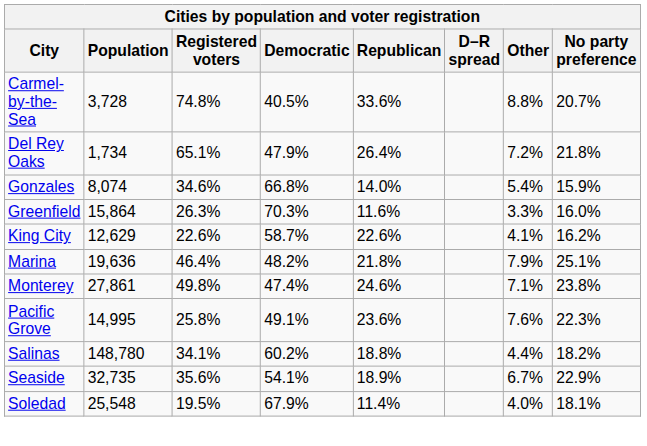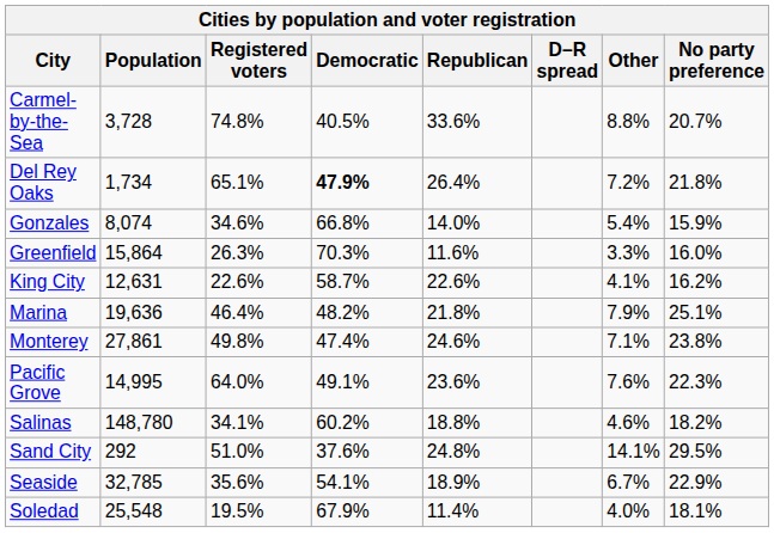 <table class="wikitable collapsible collapsed sortable" style="width: 100%;">
 <tr>
 <th colspan=8>Cities by population and voter registration</th>
 </tr>
 <tr>
 <th>City</th>
 <th data-sort-type="number">Population</th>
 <th data-sort-type="number">Registered voters<br></th>
 <th data-sort-type="number">Democratic</th>
 <th data-sort-type="number">Republican</th>
 <th data-sort-type="number">D–R spread</th>
 <th data-sort-type="number">Other</th>
 <th data-sort-type="number">No party preference</th>
 </tr>
 <tr>
 <td><a href='#'>Carmel-by-the-Sea</a></td>
 <td>3,728</td>
 <td>74.8%</td>
 <td>40.5%</td>
 <td>33.6%</td>
 <td></td>
 <td>8.8%</td>
 <td>20.7%</td>
 </tr>
 <tr>
 <td><a href='#'>Del Rey Oaks</a></td>
 <td>1,734</td>
 <td>65.1%</td>
-<td>47.9%</td>
+<td><strong>47.9%</strong></td>
 <td>26.4%</td>
 <td></td>
 <td>7.2%</td>
 <td>21.8%</td>
 </tr>
 <tr>
 <td><a href='#'>Gonzales</a></td>
 <td>8,074</td>
 <td>34.6%</td>
 <td>66.8%</td>
 <td>14.0%</td>
 <td></td>
 <td>5.4%</td>
 <td>15.9%</td>
 </tr>
 <tr>
 <td><a href='#'>Greenfield</a></td>
 <td>15,864</td>
 <td>26.3%</td>
 <td>70.3%</td>
 <td>11.6%</td>
 <td></td>
 <td>3.3%</td>
 <td>16.0%</td>
 </tr>
 <tr>
 <td><a href='#'>King City</a></td>
-<td>12,629</td>
+<td>12,631</td>
 <td>22.6%</td>
 <td>58.7%</td>
 <td>22.6%</td>
 <td></td>
 <td>4.1%</td>
 <td>16.2%</td>
 </tr>
 <tr>
 <td><a href='#'>Marina</a></td>
 <td>19,636</td>
 <td>46.4%</td>
 <td>48.2%</td>
 <td>21.8%</td>
 <td></td>
 <td>7.9%</td>
 <td>25.1%</td>
 </tr>
 <tr>
 <td><a href='#'>Monterey</a></td>
 <td>27,861</td>
 <td>49.8%</td>
 <td>47.4%</td>
 <td>24.6%</td>
 <td></td>
 <td>7.1%</td>
 <td>23.8%</td>
 </tr>
 <tr>
 <td><a href='#'>Pacific Grove</a></td>
 <td>14,995</td>
-<td>25.8%</td>
+<td>64.0%</td>
 <td>49.1%</td>
 <td>23.6%</td>
 <td></td>
 <td>7.6%</td>
 <td>22.3%</td>
 </tr>
 <tr>
 <td><a href='#'>Salinas</a></td>
 <td>148,780</td>
 <td>34.1%</td>
 <td>60.2%</td>
 <td>18.8%</td>
 <td></td>
-<td>4.4%</td>
+<td>4.6%</td>
 <td>18.2%</td>
 </tr>
 <tr>
+<td><a href='#'>Sand City</a></td>
+<td>292</td>
+<td>51.0%</td>
+<td>37.6%</td>
+<td>24.8%</td>
+<td></td>
+<td>14.1%</td>
+<td>29.5%</td>
+</tr>
+<tr>
 <td><a href='#'>Seaside</a></td>
-<td>32,735</td>
+<td>32,785</td>
 <td>35.6%</td>
 <td>54.1%</td>
 <td>18.9%</td>
 <td></td>
 <td>6.7%</td>
 <td>22.9%</td>
 </tr>
 <tr>
 <td><a href='#'>Soledad</a></td>
 <td>25,548</td>
 <td>19.5%</td>
 <td>67.9%</td>
 <td>11.4%</td>
 <td></td>
 <td>4.0%</td>
 <td>18.1%</td>
 </tr>
 </table>
